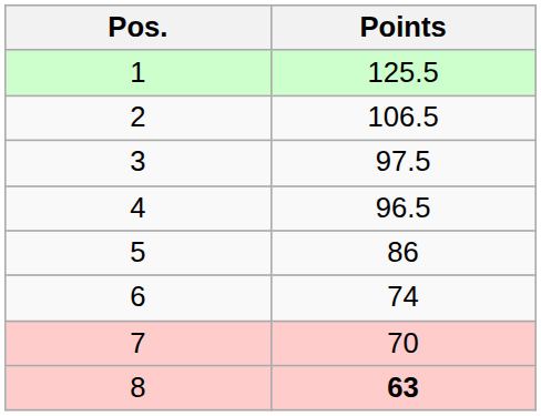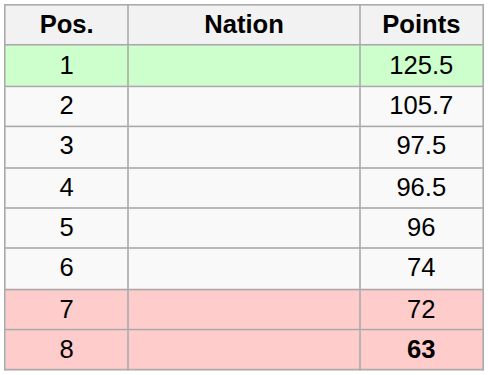 <table class="wikitable gauche" cellspacing="1" style="width:300px;">
 <tr style="background:#efefef; text-align:center;">
 <th style="width:70px;">Pos.</th>
+<th>Nation</th>
 <th style="width:70px;">Points</th>
 </tr>
 <tr style="vertical-align:top; text-align:center; background:#ccffcc;">
 <td>1</td>
+<td style="text-align:left;"></td>
 <td>125.5</td>
 </tr>
 <tr style="vertical-align:top; text-align:center;">
 <td>2</td>
-<td>106.5</td>
+<td style="text-align:left;"></td>
+<td>105.7</td>
 </tr>
 <tr style="vertical-align:top; text-align:center;">
 <td>3</td>
+<td style="text-align:left;"></td>
 <td>97.5</td>
 </tr>
 <tr style="vertical-align:top; text-align:center;">
 <td>4</td>
+<td style="text-align:left;"></td>
 <td>96.5</td>
 </tr>
 <tr style="vertical-align:top; text-align:center;">
 <td>5</td>
-<td>86</td>
+<td style="text-align:left;"></td>
+<td>96</td>
 </tr>
 <tr style="vertical-align:top; text-align:center;">
 <td>6</td>
+<td style="text-align:left;"></td>
 <td>74</td>
 </tr>
 <tr style="vertical-align:top; text-align:center; background:#ffcccc;">
 <td>7</td>
-<td>70</td>
+<td style="text-align:left;"></td>
+<td>72</td>
 </tr>
 <tr style="vertical-align:top; text-align:center; background:#ffcccc;">
 <td>8</td>
+<td style="text-align:left;"></td>
 <td><strong>63</strong></td>
 </tr>
 </table>
